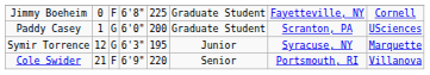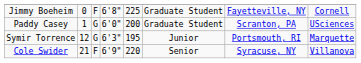 <table class="wikitable sortable" border="1" style="text-align:center;">
 <tr align=center>
 </tr>
 <tr>
 <td>Jimmy Boeheim</td>
 <td>0</td>
 <td>F</td>
 <td>6'8"</td>
 <td>225</td>
 <td>Graduate Student</td>
 <td><a href='#'>Fayetteville, NY</a></td>
 <td><a href='#'>Cornell</a></td>
 </tr>
 <tr>
 <td>Paddy Casey</td>
 <td>1</td>
 <td>G</td>
 <td>6'0"</td>
 <td>200</td>
 <td>Graduate Student</td>
 <td><a href='#'>Scranton, PA</a></td>
 <td><a href='#'>USciences</a></td>
 </tr>
 <tr>
 <td>Symir Torrence</td>
 <td>12</td>
 <td>G</td>
 <td>6'3"</td>
 <td>195</td>
 <td>Junior</td>
-<td><a href='#'>Syracuse, NY</a></td>
+<td><a href='#'>Portsmouth, RI</a></td>
 <td><a href='#'>Marquette</a></td>
 </tr>
 <tr>
 <td><a href='#'>Cole Swider</a></td>
 <td>21</td>
 <td>F</td>
 <td>6'9"</td>
 <td>220</td>
 <td>Senior</td>
-<td><a href='#'>Portsmouth, RI</a></td>
+<td><a href='#'>Syracuse, NY</a></td>
 <td><a href='#'>Villanova</a></td>
 </tr>
 </table>
